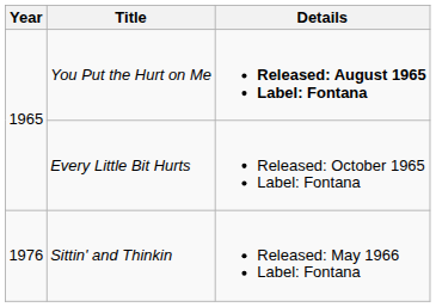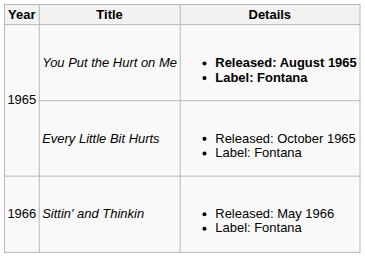 <table class="wikitable">
 <tr>
 <th>Year</th>
 <th>Title</th>
 <th>Details</th>
 </tr>
 <tr>
 <td rowspan="2">1965</td>
 <td><em>You Put the Hurt on Me</em></td>
 <td><strong><br><ul><li>Released: August 1965</li><li>Label: Fontana</li></ul></strong></td>
 </tr>
 <tr>
 <td><em>Every Little Bit Hurts</em></td>
 <td><br><ul><li>Released: October 1965</li><li>Label: Fontana</li></ul></td>
 </tr>
 <tr>
-<td>1976</td>
+<td>1966</td>
 <td><em>Sittin' and Thinkin<strong></td>
 <td><br><ul><li>Released: May 1966</li><li>Label: Fontana</li></ul></td>
 </tr>
 </table>
